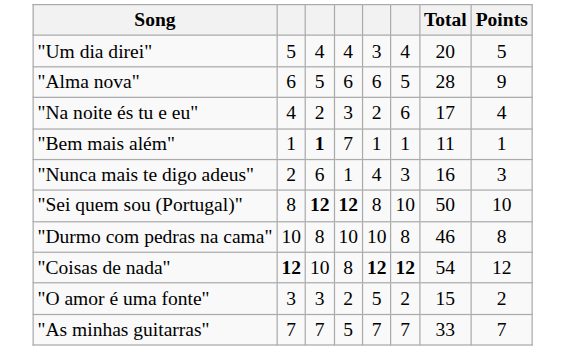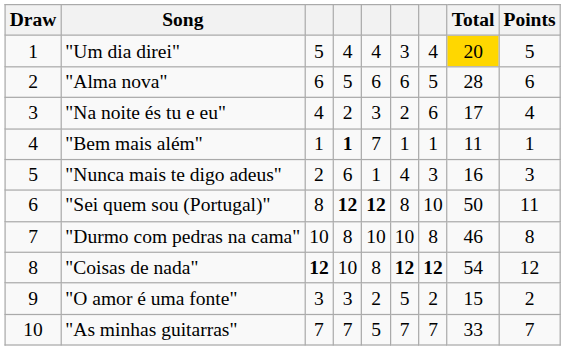 <table class="wikitable plainrowheaders" style="margin: 1em auto 1em auto; text-align:center">
 <tr>
+<th>Draw</th>
 <th>Song</th>
 <th></th>
 <th></th>
 <th></th>
 <th></th>
 <th></th>
 <th>Total</th>
 <th>Points</th>
 </tr>
 <tr>
+<td>1</td>
 <td align="left">"Um dia direi"</td>
 <td>5</td>
 <td>4</td>
 <td>4</td>
 <td>3</td>
 <td>4</td>
-<td>20</td>
+<td style="background: gold;">20</td>
 <td>5</td>
 </tr>
 <tr>
+<td>2</td>
 <td align="left">"Alma nova"</td>
 <td>6</td>
 <td>5</td>
 <td>6</td>
 <td>6</td>
 <td>5</td>
 <td>28</td>
-<td>9</td>
+<td>6</td>
 </tr>
 <tr>
+<td>3</td>
 <td align="left">"Na noite és tu e eu"</td>
 <td>4</td>
 <td>2</td>
 <td>3</td>
 <td>2</td>
 <td>6</td>
 <td>17</td>
 <td>4</td>
 </tr>
 <tr>
+<td>4</td>
 <td align="left">"Bem mais além"</td>
 <td>1</td>
 <td><strong>1</strong></td>
 <td>7</td>
 <td>1</td>
 <td>1</td>
 <td>11</td>
 <td>1</td>
 </tr>
 <tr>
+<td>5</td>
 <td align="left">"Nunca mais te digo adeus"</td>
 <td>2</td>
 <td>6</td>
 <td>1</td>
 <td>4</td>
 <td>3</td>
 <td>16</td>
 <td>3</td>
 </tr>
 <tr>
+<td>6</td>
 <td align="left">"Sei quem sou (Portugal)"</td>
 <td>8</td>
 <td><strong>12</strong></td>
 <td><strong>12</strong></td>
 <td>8</td>
 <td>10</td>
 <td>50</td>
-<td>10</td>
+<td>11</td>
 </tr>
 <tr>
+<td>7</td>
 <td align="left">"Durmo com pedras na cama"</td>
 <td>10</td>
 <td>8</td>
 <td>10</td>
 <td>10</td>
 <td>8</td>
 <td>46</td>
 <td>8</td>
 </tr>
 <tr>
+<td>8</td>
 <td align="left">"Coisas de nada"</td>
 <td><strong>12</strong></td>
 <td>10</td>
 <td>8</td>
 <td><strong>12</strong></td>
 <td><strong>12</strong></td>
 <td>54</td>
 <td>12</td>
 </tr>
 <tr>
+<td>9</td>
 <td align="left">"O amor é uma fonte"</td>
 <td>3</td>
 <td>3</td>
 <td>2</td>
 <td>5</td>
 <td>2</td>
 <td>15</td>
 <td>2</td>
 </tr>
 <tr>
+<td>10</td>
 <td align="left">"As minhas guitarras"</td>
 <td>7</td>
 <td>7</td>
 <td>5</td>
 <td>7</td>
 <td>7</td>
 <td>33</td>
 <td>7</td>
 </tr>
 </table>
